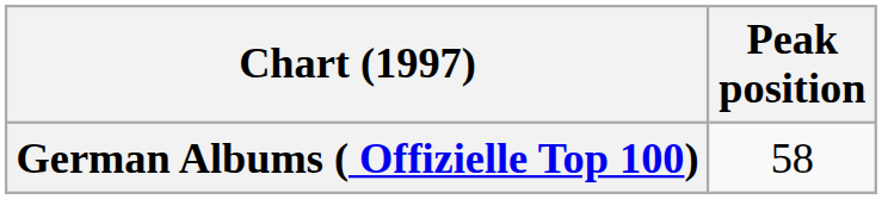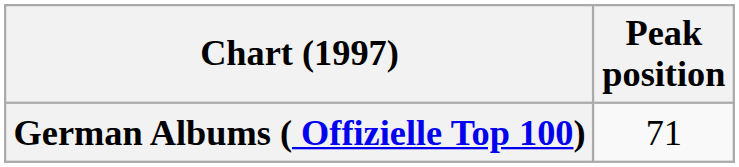 <table class="wikitable sortable plainrowheaders">
 <tr>
 <th>Chart (1997)</th>
 <th>Peak<br>position</th>
 </tr>
 <tr>
 <th scope="row">German Albums (<a href='#'> Offizielle Top 100</a>)</th>
-<td align="center">58</td>
+<td align="center">71</td>
 </tr>
 </table>
